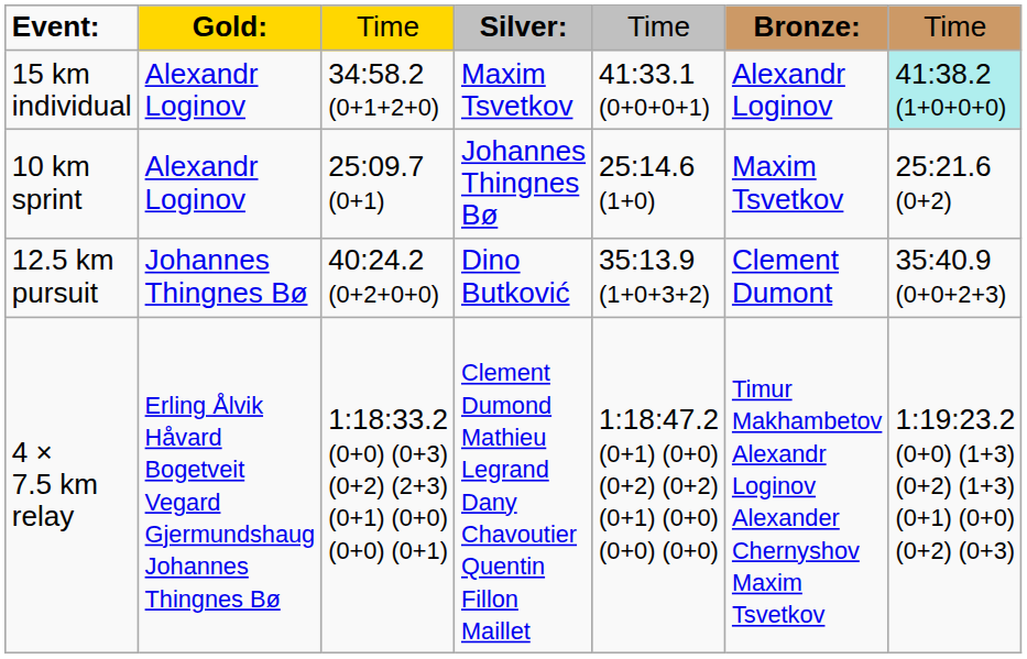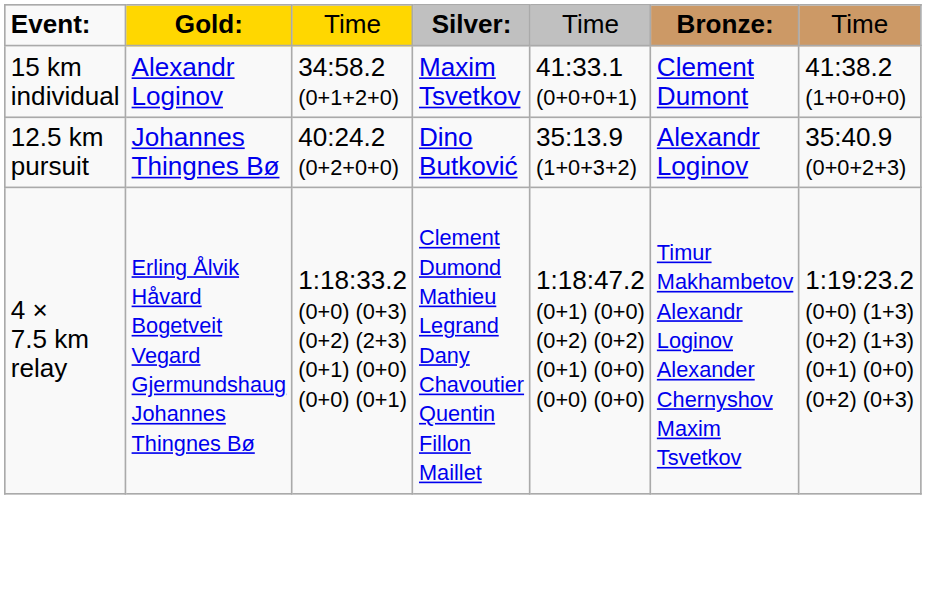 <table class="wikitable" width=85%>
 <tr>
 <td><strong>Event:</strong></td>
 <td style="text-align:center;background-color:gold;"><strong>Gold:</strong></td>
 <td style="text-align:center;background-color:gold;">Time</td>
 <td style="text-align:center;background-color:silver;"><strong>Silver:</strong></td>
 <td style="text-align:center;background-color:silver;">Time</td>
 <td style="text-align:center;background-color:#CC9966;"><strong>Bronze:</strong></td>
 <td style="text-align:center;background-color:#CC9966;">Time</td>
 </tr>
 <tr>
 <td>15 km individual<br><em></em></td>
 <td><a href='#'>Alexandr Loginov</a><br><small></small></td>
 <td>34:58.2<br><small>(0+1+2+0)</small></td>
 <td><a href='#'>Maxim Tsvetkov</a><br><small></small></td>
 <td>41:33.1	<br><small>(0+0+0+1)</small></td>
-<td><a href='#'>Alexandr Loginov</a><br><small></small></td>
-<td style="background: paleturquoise;">41:38.2<br><small>(1+0+0+0)</small></td>
-</tr>
-<tr>
-<td>10 km sprint<br><em></em></td>
-<td><a href='#'>Alexandr Loginov</a><br><small></small></td>
-<td>25:09.7<br><small>(0+1)</small></td>
-<td><a href='#'>Johannes Thingnes Bø</a><br><small></small></td>
-<td>25:14.6<br><small>(1+0)</small></td>
-<td><a href='#'>Maxim Tsvetkov</a><br><small></small></td>
-<td>25:21.6<br><small>(0+2)</small></td>
+<td><a href='#'>Clement Dumont</a><br><small></small></td>
+<td>41:38.2<br><small>(1+0+0+0)</small></td>
 </tr>
 <tr>
 <td>12.5 km pursuit<br><em></em></td>
 <td><a href='#'>Johannes Thingnes Bø</a><br><small></small></td>
 <td>40:24.2<br><small>(0+2+0+0)</small></td>
 <td><a href='#'>Dino Butković</a><br><small></small></td>
 <td>35:13.9<br><small>(1+0+3+2)</small></td>
-<td><a href='#'>Clement Dumont</a><br><small></small></td>
+<td><a href='#'>Alexandr Loginov</a><br><small></small></td>
 <td>35:40.9<br><small>(0+0+2+3)</small></td>
 </tr>
 <tr>
 <td>4 × 7.5 km relay<br><em></em></td>
 <td><br><small><a href='#'>Erling Ålvik</a><br><a href='#'>Håvard Bogetveit</a><br><a href='#'>Vegard Gjermundshaug</a><br><a href='#'>Johannes Thingnes Bø</a></small></td>
 <td>1:18:33.2<br><small>(0+0) (0+3)<br>(0+2) (2+3)<br>(0+1) (0+0)<br>(0+0) (0+1)</small></td>
 <td><br><small><a href='#'>Clement Dumond</a><br><a href='#'>Mathieu Legrand</a><br><a href='#'>Dany Chavoutier</a><br><a href='#'>Quentin Fillon Maillet</a></small></td>
 <td>1:18:47.2<br><small>(0+1) (0+0)<br>(0+2) (0+2) <br>(0+1) (0+0)<br>(0+0) (0+0)</small></td>
 <td><br><small><a href='#'>Timur Makhambetov</a><br><a href='#'>Alexandr Loginov</a><br><a href='#'>Alexander Chernyshov</a><br><a href='#'>Maxim Tsvetkov</a></small></td>
 <td>1:19:23.2<br><small>(0+0) (1+3)<br>(0+2) (1+3)<br>(0+1) (0+0)<br>(0+2) (0+3) </small></td>
 </tr>
 </table>
